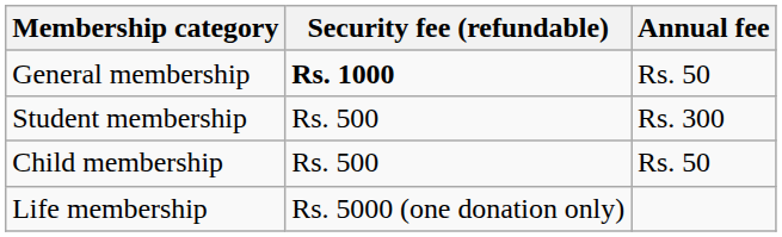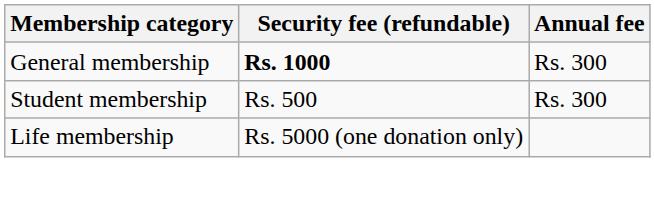 <table class="wikitable">
 <tr>
 <th>Membership category</th>
 <th>Security fee (refundable)</th>
 <th>Annual fee</th>
 </tr>
 <tr>
 <td>General membership</td>
 <td><strong>Rs. 1000</strong></td>
-<td>Rs. 50</td>
+<td>Rs. 300</td>
 </tr>
 <tr>
 <td>Student membership</td>
 <td>Rs. 500</td>
 <td>Rs. 300</td>
 </tr>
 <tr>
-<td>Child membership</td>
-<td>Rs. 500</td>
-<td>Rs. 50</td>
-</tr>
-<tr>
 <td>Life membership</td>
 <td>Rs. 5000 (one donation only)</td>
 <td></td>
 </tr>
 </table>
